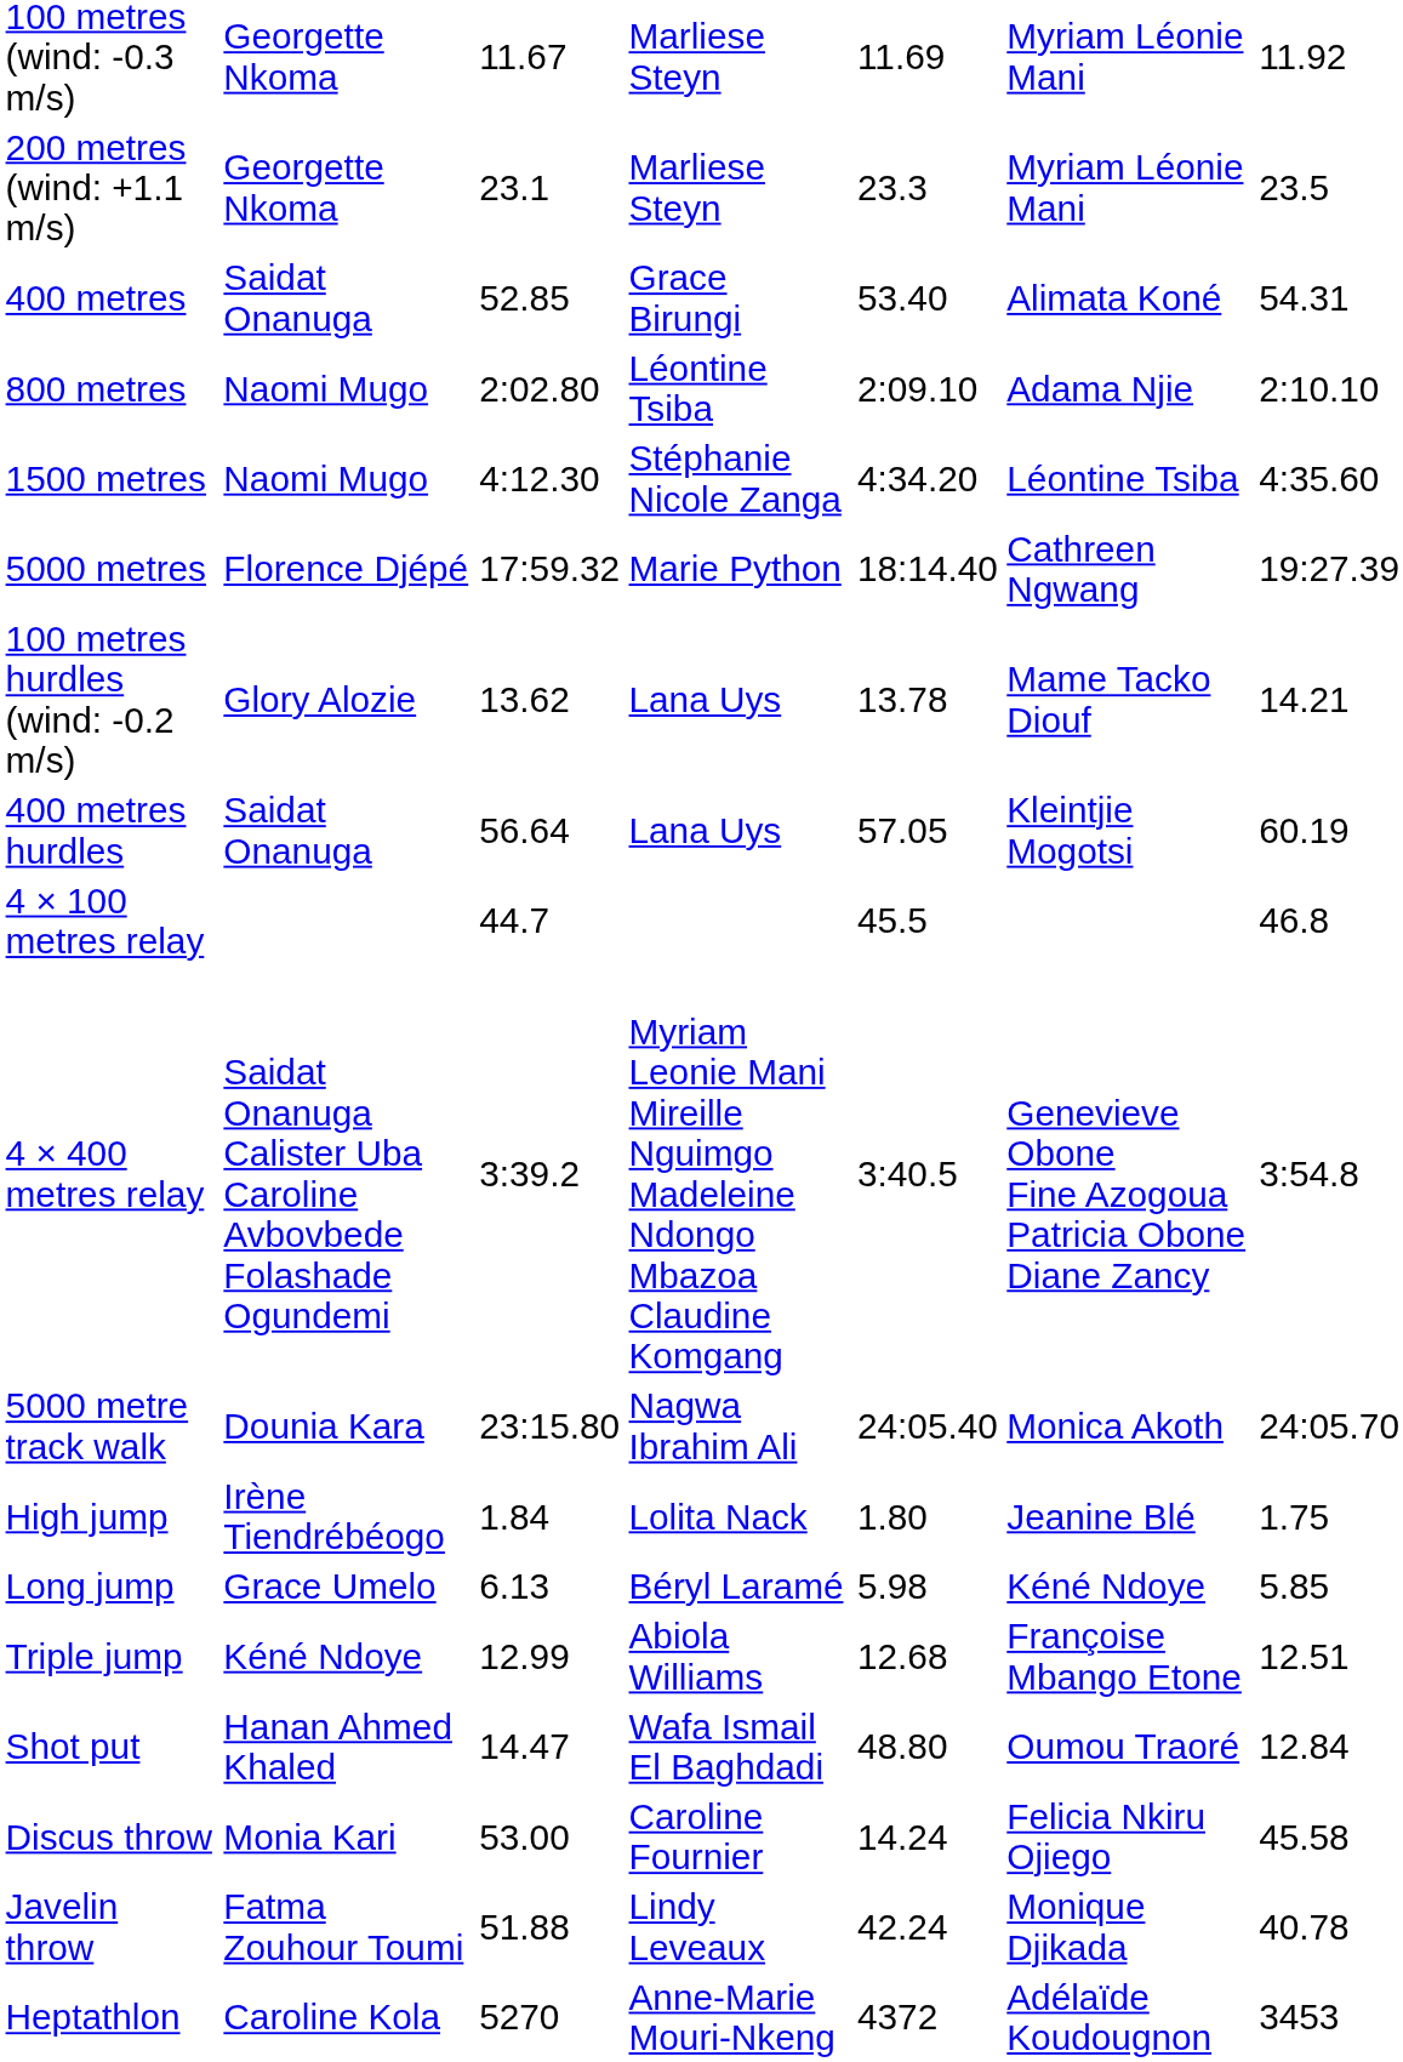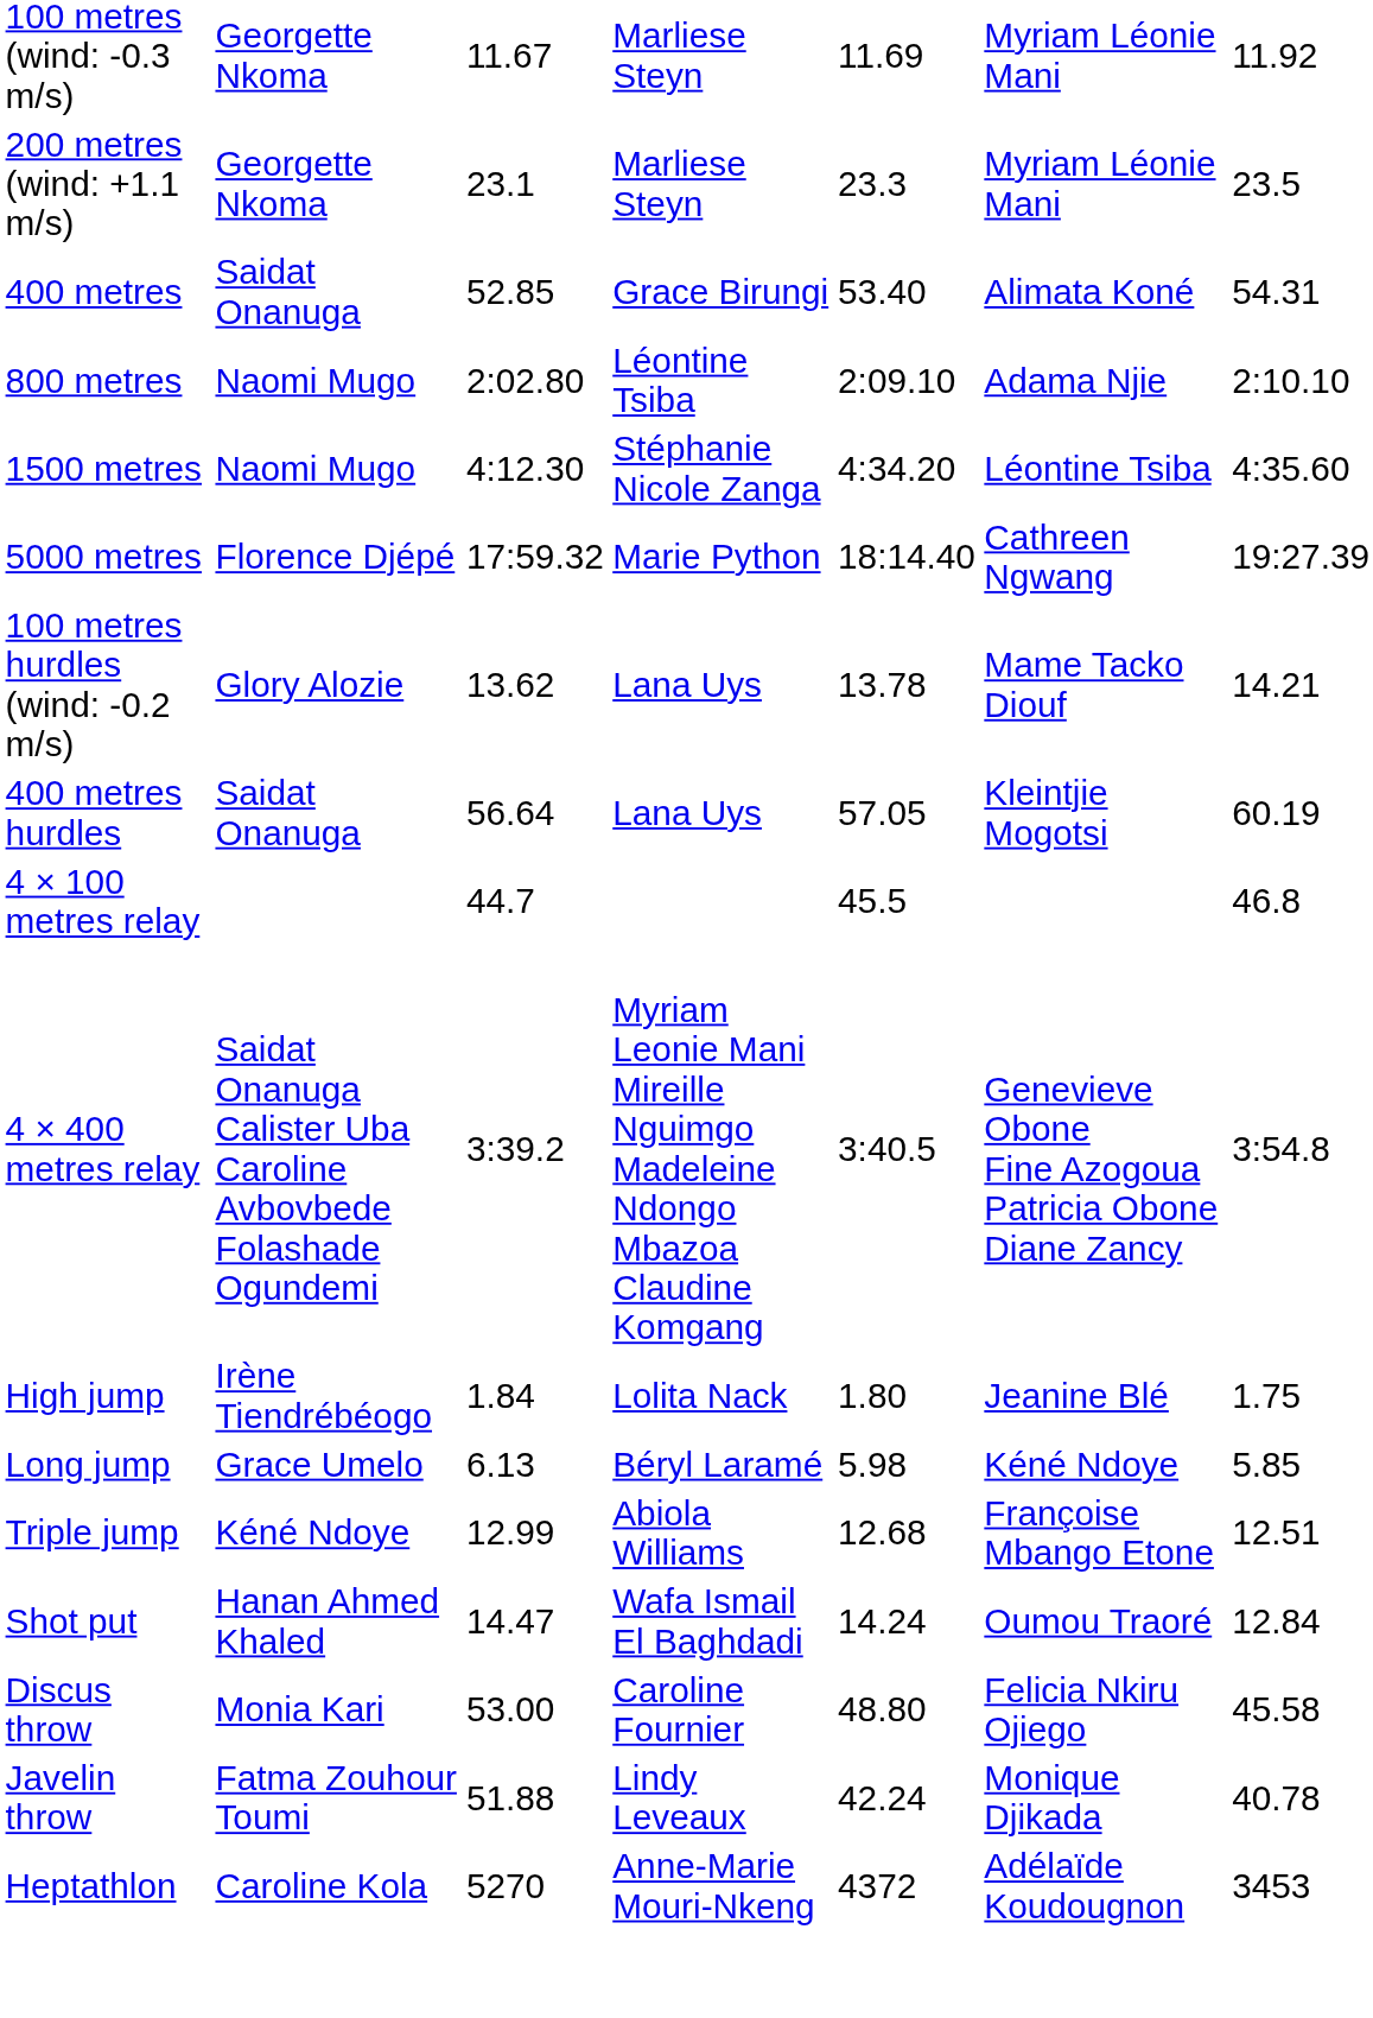 <table>
 <tr>
 <td><a href='#'>100 metres</a><br>(wind: -0.3 m/s)</td>
 <td><a href='#'>Georgette Nkoma</a><br> </td>
 <td>11.67</td>
 <td><a href='#'>Marliese Steyn</a><br> </td>
 <td>11.69</td>
 <td><a href='#'>Myriam Léonie Mani</a><br> </td>
 <td>11.92</td>
 </tr>
 <tr>
 <td><a href='#'>200 metres</a><br>(wind: +1.1 m/s)</td>
 <td><a href='#'>Georgette Nkoma</a><br> </td>
 <td>23.1</td>
 <td><a href='#'>Marliese Steyn</a><br> </td>
 <td>23.3</td>
 <td><a href='#'>Myriam Léonie Mani</a><br> </td>
 <td>23.5</td>
 </tr>
 <tr>
 <td><a href='#'>400 metres</a></td>
 <td><a href='#'>Saidat Onanuga</a><br> </td>
 <td>52.85</td>
 <td><a href='#'>Grace Birungi</a><br> </td>
 <td>53.40</td>
 <td><a href='#'>Alimata Koné</a><br> </td>
 <td>54.31</td>
 </tr>
 <tr>
 <td><a href='#'>800 metres</a></td>
 <td><a href='#'>Naomi Mugo</a><br> </td>
 <td>2:02.80</td>
 <td><a href='#'>Léontine Tsiba</a><br> </td>
 <td>2:09.10</td>
 <td><a href='#'>Adama Njie</a><br> </td>
 <td>2:10.10</td>
 </tr>
 <tr>
 <td><a href='#'>1500 metres</a></td>
 <td><a href='#'>Naomi Mugo</a><br> </td>
 <td>4:12.30</td>
 <td><a href='#'>Stéphanie Nicole Zanga</a><br> </td>
 <td>4:34.20</td>
 <td><a href='#'>Léontine Tsiba</a><br> </td>
 <td>4:35.60</td>
 </tr>
 <tr>
 <td><a href='#'>5000 metres</a></td>
 <td><a href='#'>Florence Djépé</a><br> </td>
 <td>17:59.32</td>
 <td><a href='#'>Marie Python</a><br> </td>
 <td>18:14.40</td>
 <td><a href='#'>Cathreen Ngwang</a><br> </td>
 <td>19:27.39</td>
 </tr>
 <tr>
 <td><a href='#'>100 metres hurdles</a><br>(wind: -0.2 m/s)</td>
 <td><a href='#'>Glory Alozie</a><br> </td>
 <td>13.62</td>
 <td><a href='#'>Lana Uys</a><br> </td>
 <td>13.78</td>
 <td><a href='#'>Mame Tacko Diouf</a><br> </td>
 <td>14.21</td>
 </tr>
 <tr>
 <td><a href='#'>400 metres hurdles</a></td>
 <td><a href='#'>Saidat Onanuga</a><br> </td>
 <td>56.64</td>
 <td><a href='#'>Lana Uys</a><br> </td>
 <td>57.05</td>
 <td><a href='#'>Kleintjie Mogotsi</a><br> </td>
 <td>60.19</td>
 </tr>
 <tr>
 <td><a href='#'>4 × 100 metres relay</a></td>
 <td></td>
 <td>44.7</td>
 <td></td>
 <td>45.5</td>
 <td></td>
 <td>46.8</td>
 </tr>
 <tr>
 <td><a href='#'>4 × 400 metres relay</a></td>
 <td><br><a href='#'>Saidat Onanuga</a><br><a href='#'>Calister Uba</a><br><a href='#'>Caroline Avbovbede</a><br><a href='#'>Folashade Ogundemi</a></td>
 <td>3:39.2</td>
 <td><br><a href='#'>Myriam Leonie Mani</a><br><a href='#'>Mireille Nguimgo</a><br><a href='#'>Madeleine Ndongo Mbazoa</a><br><a href='#'>Claudine Komgang</a></td>
 <td>3:40.5</td>
 <td><br><a href='#'>Genevieve Obone</a><br><a href='#'>Fine Azogoua</a><br><a href='#'>Patricia  Obone</a><br><a href='#'>Diane Zancy</a></td>
 <td>3:54.8</td>
 </tr>
 <tr>
-<td><a href='#'>5000 metre track walk</a></td>
-<td><a href='#'>Dounia Kara</a><br> </td>
-<td>23:15.80</td>
-<td><a href='#'>Nagwa Ibrahim Ali</a><br> </td>
-<td>24:05.40</td>
-<td><a href='#'>Monica Akoth</a><br> </td>
-<td>24:05.70</td>
-</tr>
-<tr>
 <td><a href='#'>High jump</a></td>
 <td><a href='#'>Irène Tiendrébéogo</a><br> </td>
 <td>1.84</td>
 <td><a href='#'>Lolita Nack</a><br> </td>
 <td>1.80</td>
 <td><a href='#'>Jeanine Blé</a><br> </td>
 <td>1.75</td>
 </tr>
 <tr>
 <td><a href='#'>Long jump</a></td>
 <td><a href='#'>Grace Umelo</a><br> </td>
 <td>6.13</td>
 <td><a href='#'>Béryl Laramé</a><br> </td>
 <td>5.98</td>
 <td><a href='#'>Kéné Ndoye</a><br> </td>
 <td>5.85</td>
 </tr>
 <tr>
 <td><a href='#'>Triple jump</a></td>
 <td><a href='#'>Kéné Ndoye</a><br> </td>
 <td>12.99</td>
 <td><a href='#'>Abiola Williams</a><br> </td>
 <td>12.68</td>
 <td><a href='#'>Françoise Mbango Etone</a><br> </td>
 <td>12.51</td>
 </tr>
 <tr>
 <td><a href='#'>Shot put</a></td>
 <td><a href='#'>Hanan Ahmed Khaled</a><br> </td>
 <td>14.47</td>
 <td><a href='#'>Wafa Ismail El Baghdadi</a><br> </td>
-<td>48.80</td>
+<td>14.24</td>
 <td><a href='#'>Oumou Traoré</a><br> </td>
 <td>12.84</td>
 </tr>
 <tr>
 <td><a href='#'>Discus throw</a></td>
 <td><a href='#'>Monia Kari</a><br> </td>
 <td>53.00</td>
 <td><a href='#'>Caroline Fournier</a><br> </td>
-<td>14.24</td>
+<td>48.80</td>
 <td><a href='#'>Felicia Nkiru Ojiego</a><br> </td>
 <td>45.58</td>
 </tr>
 <tr>
 <td><a href='#'>Javelin throw</a></td>
 <td><a href='#'>Fatma Zouhour Toumi</a><br> </td>
 <td>51.88</td>
 <td><a href='#'>Lindy Leveaux</a><br> </td>
 <td>42.24</td>
 <td><a href='#'>Monique Djikada</a><br> </td>
 <td>40.78</td>
 </tr>
 <tr>
 <td><a href='#'>Heptathlon</a></td>
 <td><a href='#'>Caroline Kola</a><br> </td>
 <td>5270</td>
 <td><a href='#'>Anne-Marie Mouri-Nkeng</a><br> </td>
 <td>4372</td>
 <td><a href='#'>Adélaïde Koudougnon</a><br> </td>
 <td>3453</td>
 </tr>
 </table>
